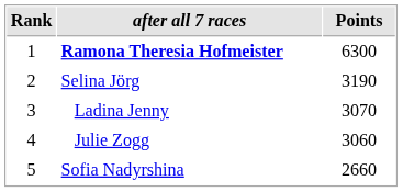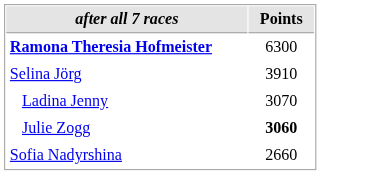 <table cellspacing="1" cellpadding="3" style="border:1px solid #aaa; font-size:86%;">
 <tr style="background:#e4e4e4;">
-<th style="border-bottom:1px solid #aaa; width:10px;">Rank</th>
 <th style="border-bottom:1px solid #aaa; width:200px;"><em>after all 7 races</em></th>
 <th style="border-bottom:1px solid #aaa; width:50px;">Points</th>
 </tr>
 <tr>
-<td align=center>1</td>
 <td><strong> <a href='#'>Ramona Theresia Hofmeister</a></strong></td>
 <td align=center>6300</td>
 </tr>
 <tr>
-<td align=center>2</td>
 <td> <a href='#'>Selina Jörg</a></td>
-<td align=center>3190</td>
+<td align=center>3910</td>
 </tr>
 <tr>
-<td align=center>3</td>
 <td>   <a href='#'>Ladina Jenny</a></td>
 <td align=center>3070</td>
 </tr>
 <tr>
-<td align=center>4</td>
 <td>   <a href='#'>Julie Zogg</a></td>
-<td align=center>3060</td>
+<td align=center><strong>3060</strong></td>
 </tr>
 <tr>
-<td align=center>5</td>
 <td> <a href='#'>Sofia Nadyrshina</a></td>
 <td align=center>2660</td>
 </tr>
 </table>
